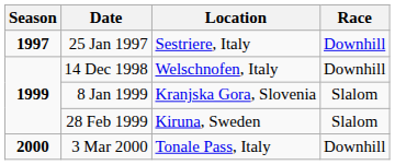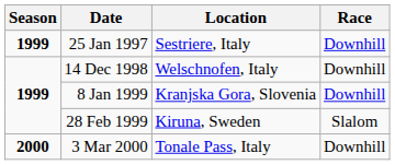 <table class=wikitable style="text-align:center">
 <tr>
 <th>Season</th>
 <th>Date</th>
 <th>Location</th>
 <th>Race</th>
 </tr>
 <tr>
-<td align=center><strong>1997</strong></td>
+<td align=center><strong>1999</strong></td>
 <td align=right>25 Jan 1997</td>
 <td align=left><a href='#'>Sestriere</a>, Italy</td>
 <td><a href='#'>Downhill</a></td>
 </tr>
 <tr>
 <td rowspan=3><strong>1999</strong></td>
 <td align=right>14 Dec 1998</td>
 <td align=left><a href='#'>Welschnofen</a>, Italy</td>
 <td>Downhill</td>
 </tr>
 <tr>
 <td align=right>8 Jan 1999</td>
 <td align=left><a href='#'>Kranjska Gora</a>, Slovenia</td>
-<td>Slalom</td>
+<td><a href='#'>Downhill</a></td>
 </tr>
 <tr>
 <td align=right>28 Feb 1999</td>
 <td align=left><a href='#'>Kiruna</a>, Sweden</td>
 <td>Slalom</td>
 </tr>
 <tr>
 <td><strong>2000</strong></td>
 <td align=right>3 Mar 2000</td>
 <td align=left><a href='#'>Tonale Pass</a>, Italy</td>
 <td>Downhill</td>
 </tr>
 </table>
